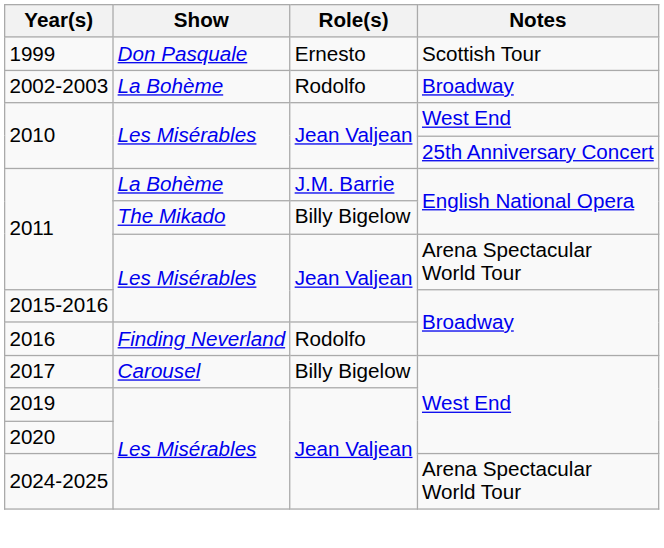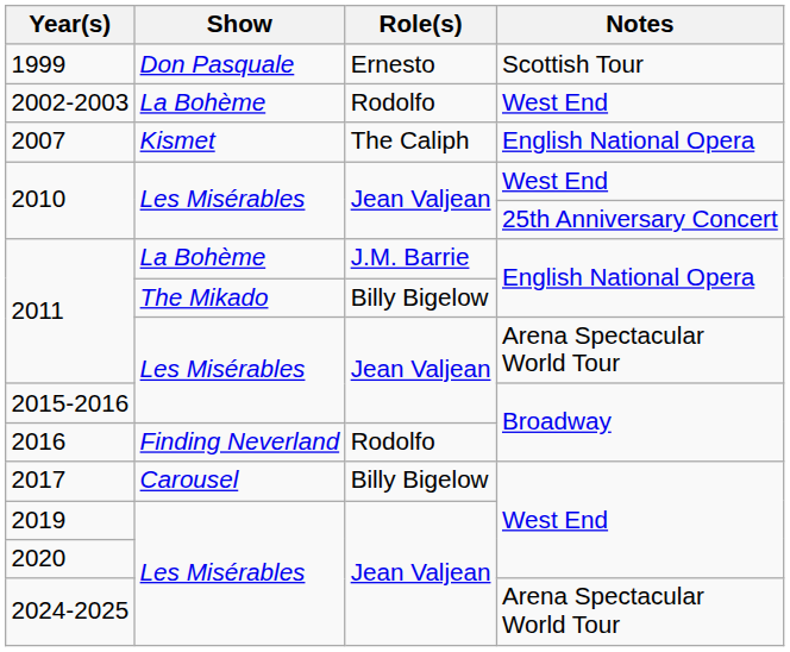 <table class="wikitable">
 <tr>
 <th>Year(s)</th>
 <th>Show</th>
 <th>Role(s)</th>
 <th>Notes</th>
 </tr>
 <tr>
 <td>1999</td>
 <td><em><a href='#'>Don Pasquale</a></em></td>
 <td>Ernesto</td>
 <td>Scottish Tour</td>
 </tr>
 <tr>
 <td>2002-2003</td>
 <td><em><a href='#'>La Bohème</a></em></td>
 <td>Rodolfo</td>
-<td><a href='#'>Broadway</a></td>
+<td><a href='#'>West End</a></td>
+</tr>
+<tr>
+<td>2007</td>
+<td><a href='#'><em>Kismet</em></a></td>
+<td>The Caliph</td>
+<td><a href='#'>English National Opera</a></td>
 </tr>
 <tr>
 <td rowspan=2>2010</td>
 <td rowspan=2><a href='#'><em>Les Misérables</em></a></td>
 <td rowspan=2><a href='#'>Jean Valjean</a></td>
 <td><a href='#'>West End</a></td>
 </tr>
 <tr>
 <td><a href='#'>25th Anniversary Concert</a></td>
 </tr>
 <tr>
 <td rowspan=3>2011</td>
 <td><em><a href='#'>La Bohème</a></em></td>
 <td><a href='#'>J.M. Barrie</a></td>
 <td rowspan=2><a href='#'>English National Opera</a></td>
 </tr>
 <tr>
 <td><em><a href='#'>The Mikado</a></em></td>
 <td>Billy Bigelow</td>
 </tr>
 <tr>
 <td rowspan=2><a href='#'><em>Les Misérables</em></a></td>
 <td rowspan=2><a href='#'>Jean Valjean</a></td>
 <td>Arena Spectacular<br>World Tour</td>
 </tr>
 <tr>
 <td>2015-2016</td>
 <td rowspan=2><a href='#'>Broadway</a></td>
 </tr>
 <tr>
 <td>2016</td>
 <td><a href='#'><em>Finding Neverland</em></a></td>
 <td>Rodolfo</td>
 </tr>
 <tr>
 <td>2017</td>
 <td><a href='#'><em>Carousel</em></a></td>
 <td>Billy Bigelow</td>
 <td rowspan=3><a href='#'>West End</a></td>
 </tr>
 <tr>
 <td>2019</td>
 <td rowspan=3><a href='#'><em>Les Misérables</em></a></td>
 <td rowspan=3><a href='#'>Jean Valjean</a></td>
 </tr>
 <tr>
 <td>2020</td>
 </tr>
 <tr>
 <td>2024-2025</td>
 <td>Arena Spectacular<br>World Tour</td>
 </tr>
 </table>
